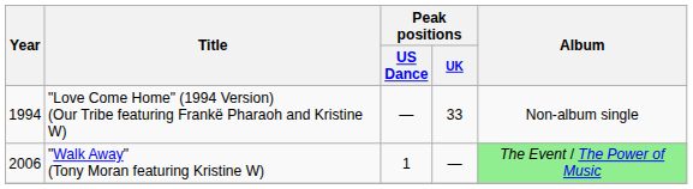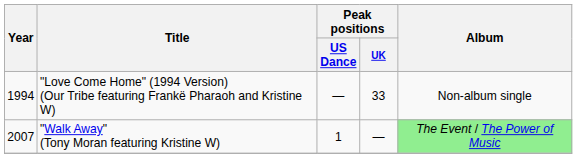 <table class="wikitable" style="text-align: center; font-size: small;">
 <tr>
 <th rowspan="2">Year</th>
 <th rowspan="2">Title</th>
 <th colspan="2">Peak positions</th>
 <th rowspan="2">Album</th>
 </tr>
 <tr>
 <th style="width:35px;"><a href='#'>US Dance</a><br></th>
 <th style="width:35px;"><small><a href='#'>UK</a><br></small></th>
 </tr>
 <tr>
 <td style="text-align:center;">1994</td>
 <td align="left">"Love Come Home" (1994 Version)<br><span>(Our Tribe featuring Frankë Pharaoh and Kristine W)</span></td>
 <td style="text-align:center;">—</td>
 <td style="text-align:center;">33</td>
 <td>Non-album single</td>
 </tr>
 <tr>
-<td style="text-align:center;">2006</td>
+<td style="text-align:center;">2007</td>
 <td align="left">"<a href='#'>Walk Away</a>"<br><span>(Tony Moran featuring Kristine W)</span></td>
 <td style="text-align:center;">1</td>
 <td style="text-align:center;">—</td>
 <td style="background: lightgreen;"><em>The Event</em> / <em><a href='#'>The Power of Music</a></em></td>
 </tr>
 <tr>
 </tr>
 </table>
